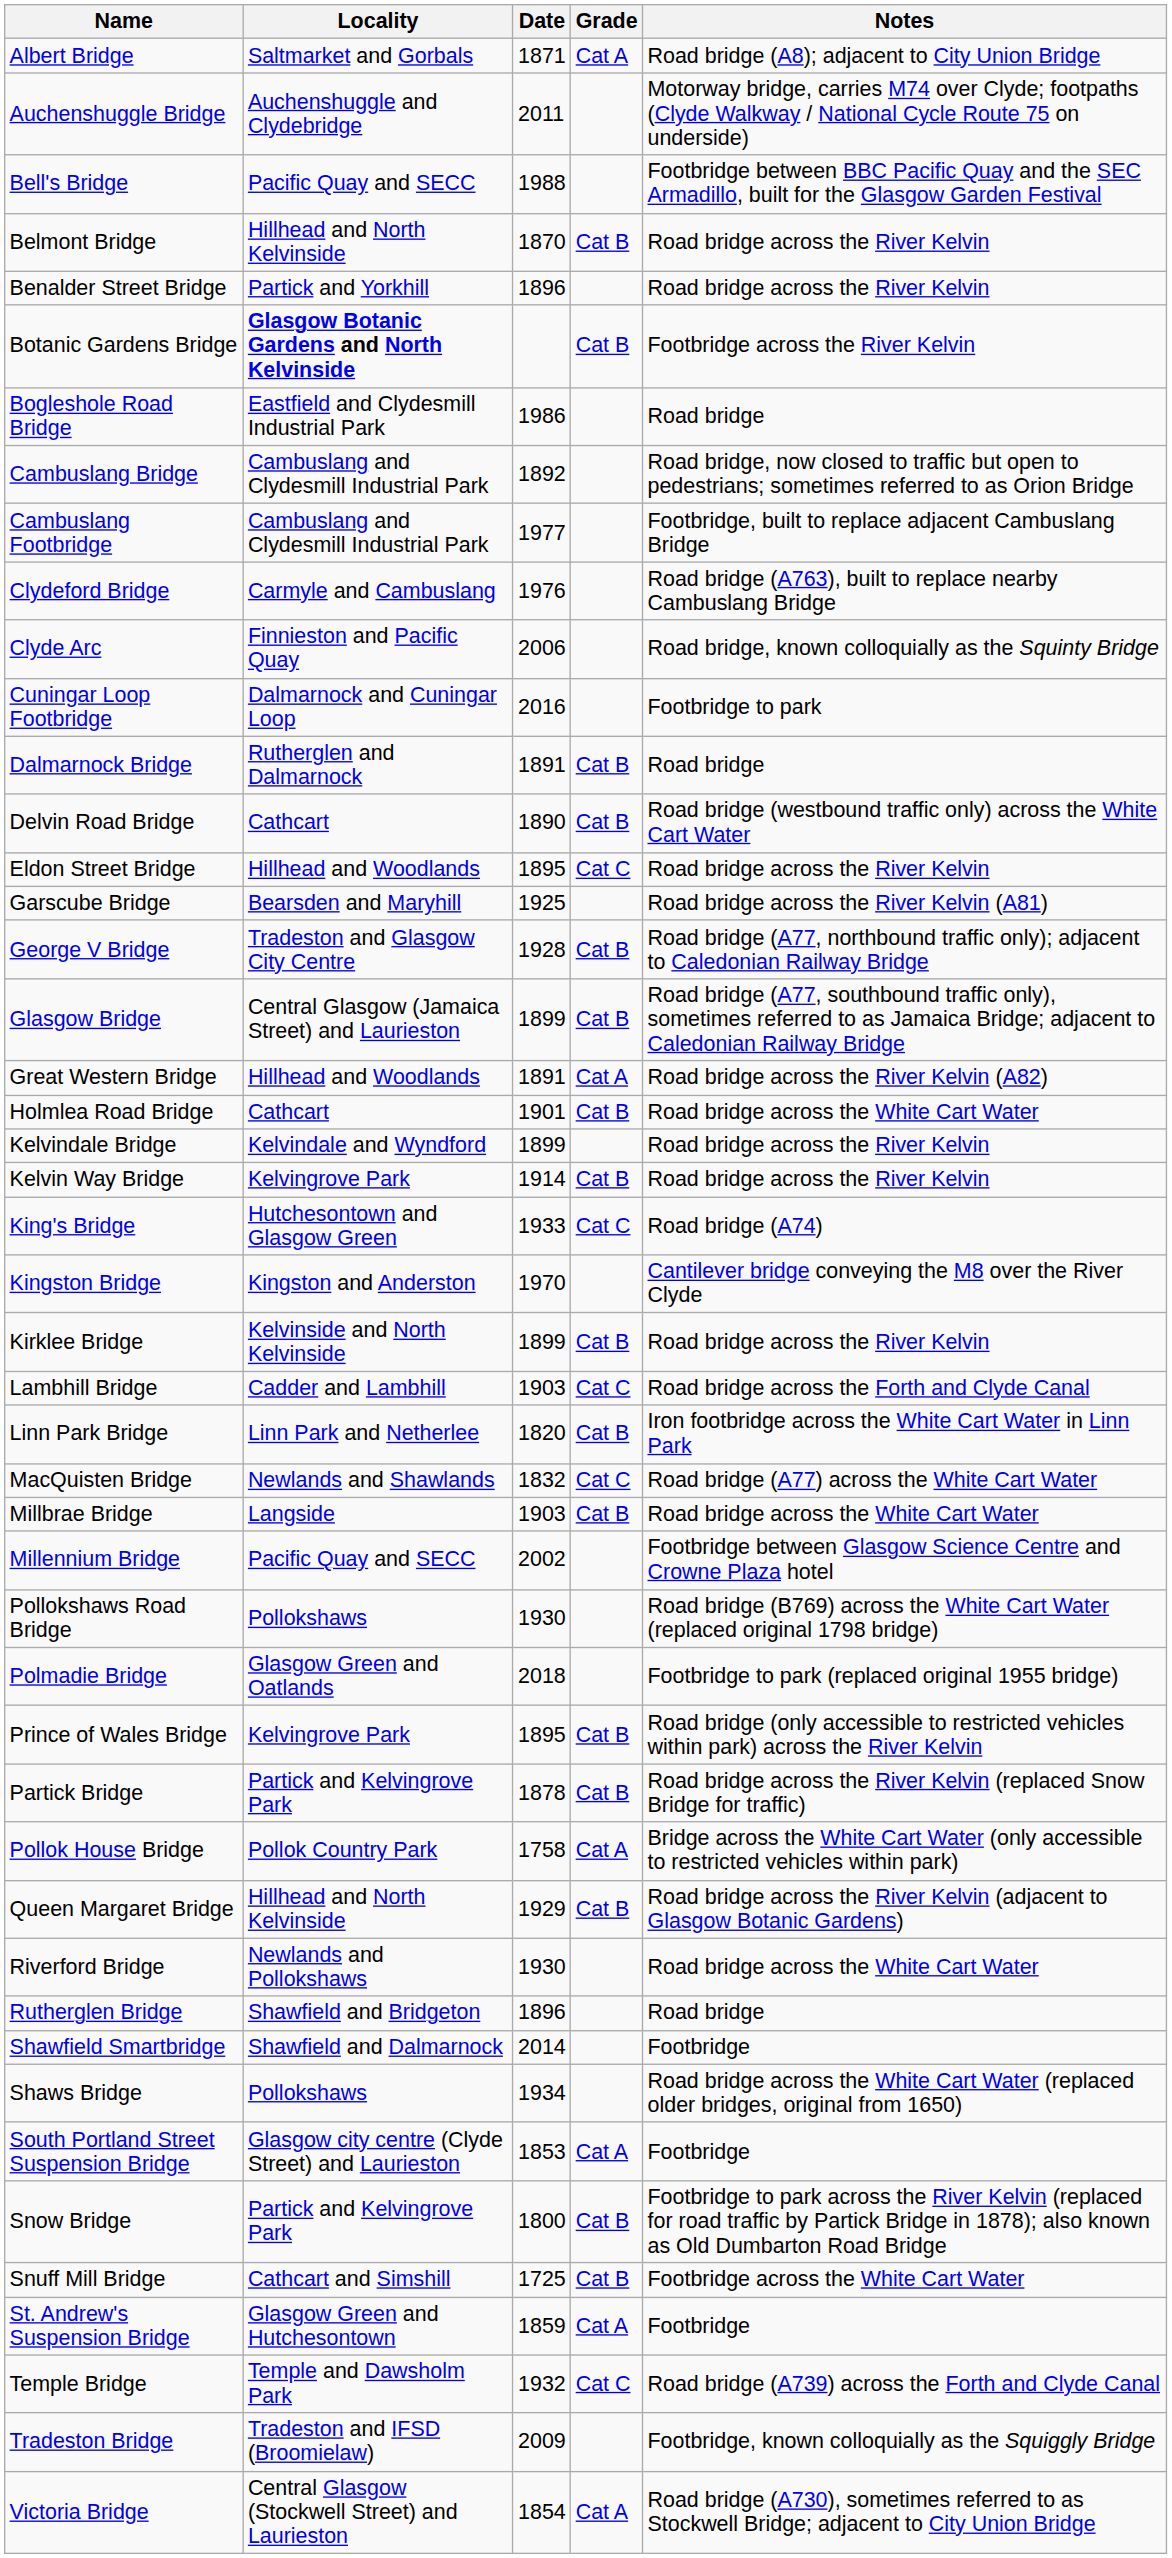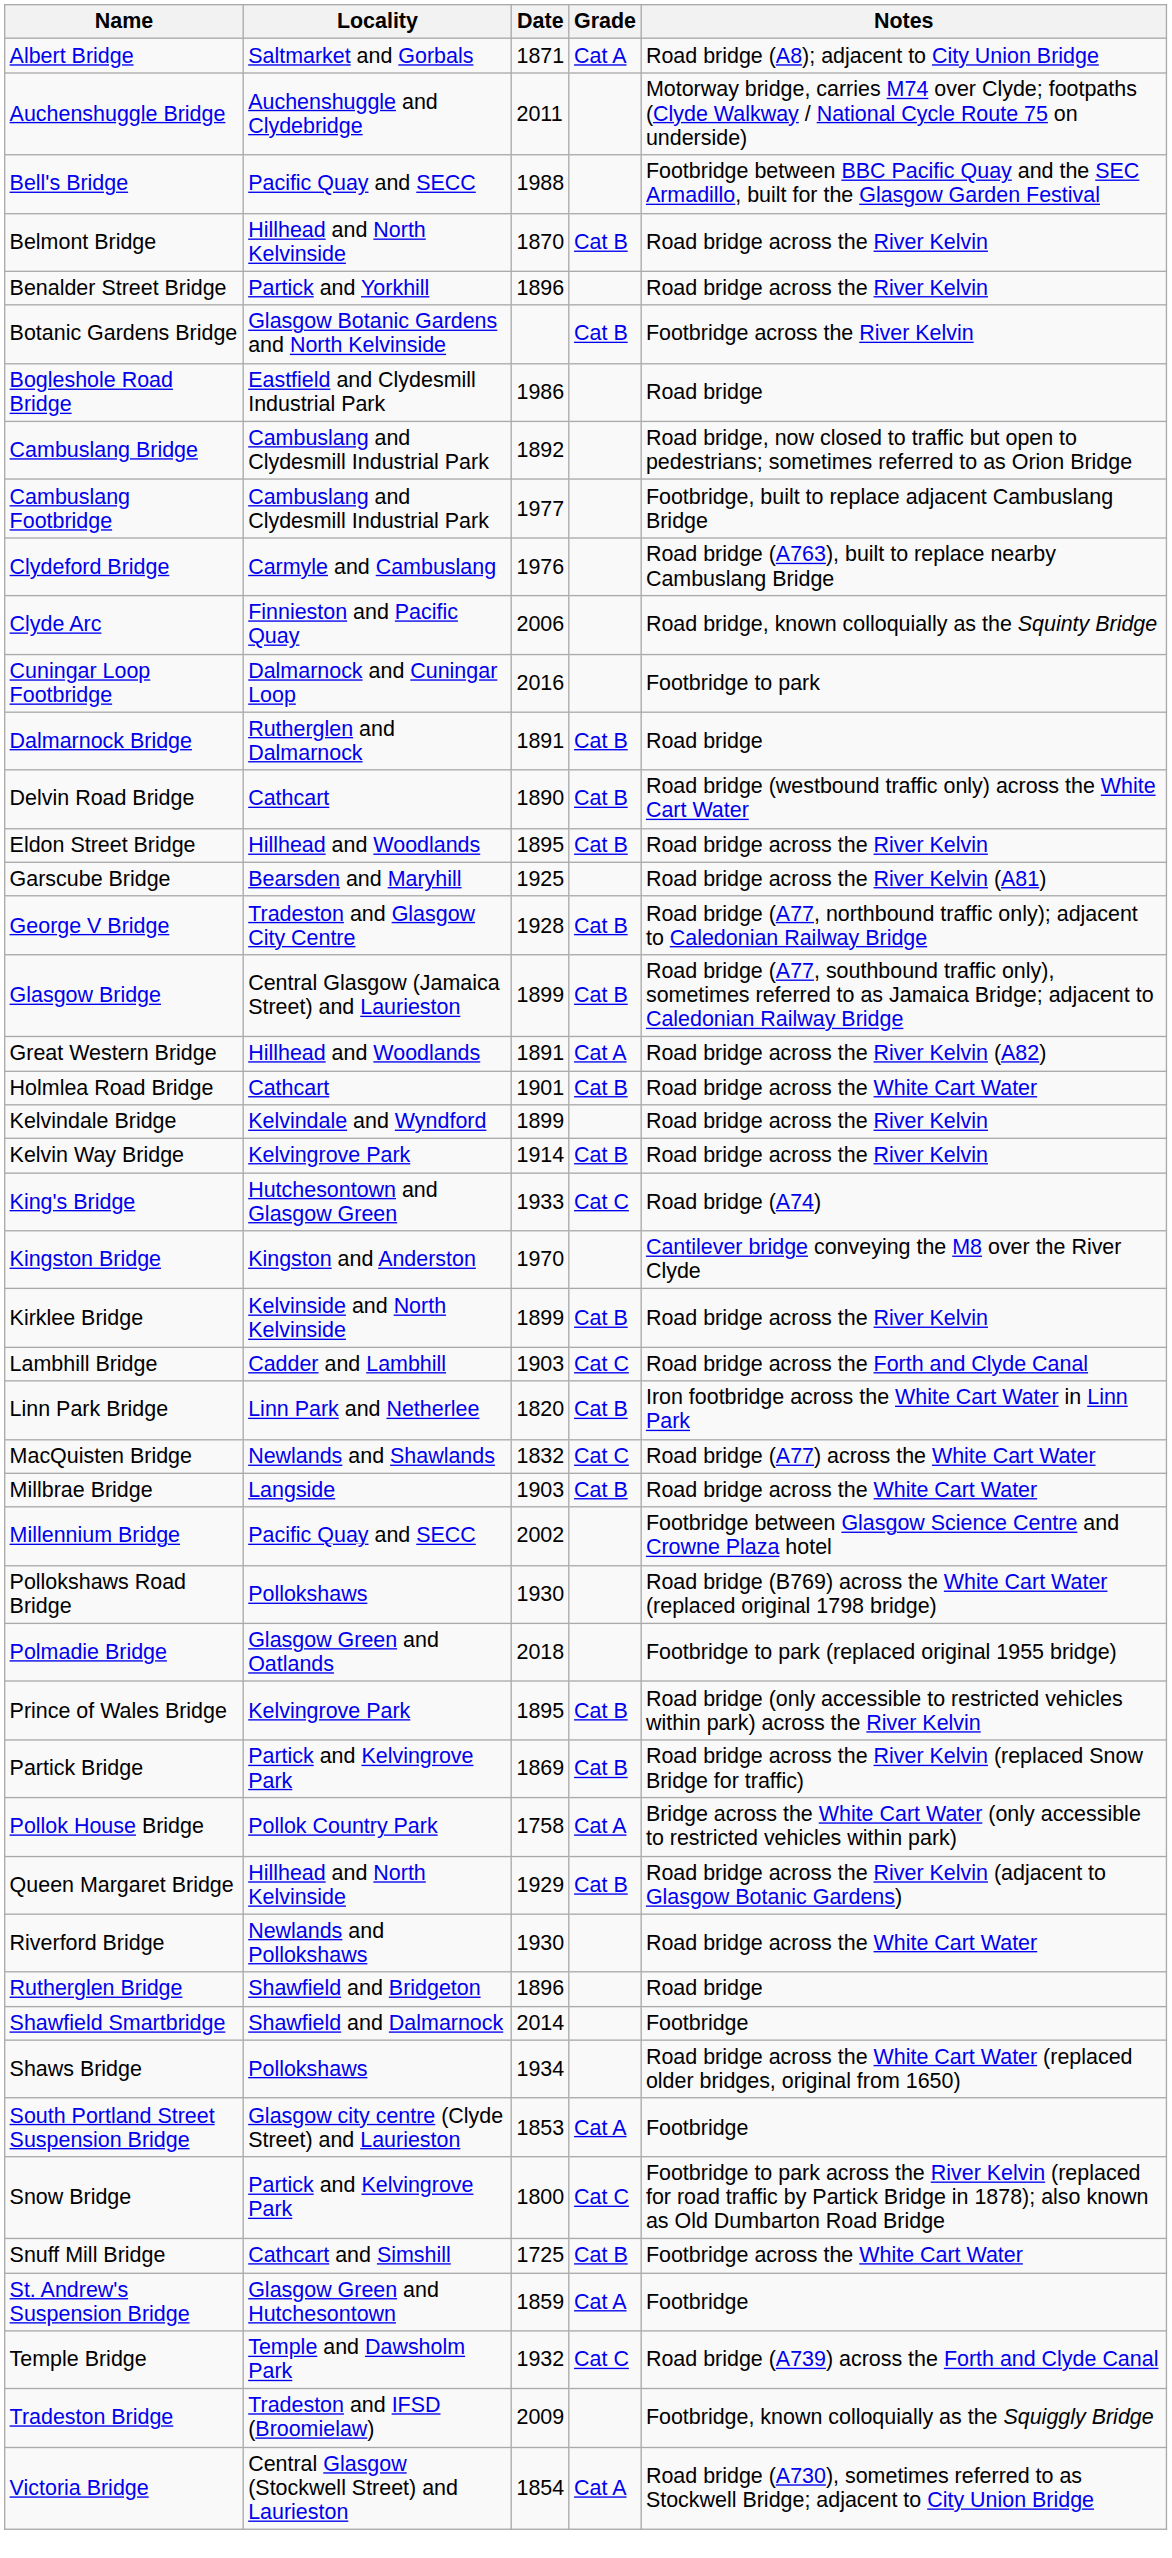 <table class="wikitable sortable">
 <tr>
 <th>Name</th>
 <th>Locality</th>
 <th>Date</th>
 <th>Grade</th>
 <th class="unsortable">Notes</th>
 </tr>
 <tr>
 <td><a href='#'>Albert Bridge</a></td>
 <td><a href='#'>Saltmarket</a> and <a href='#'>Gorbals</a></td>
 <td>1871</td>
 <td><a href='#'>Cat A</a></td>
 <td>Road bridge (<a href='#'>A8</a>); adjacent to <a href='#'>City Union Bridge</a></td>
 </tr>
 <tr>
 <td><a href='#'>Auchenshuggle Bridge</a></td>
 <td><a href='#'>Auchenshuggle</a> and <a href='#'>Clydebridge</a></td>
 <td>2011</td>
 <td></td>
 <td>Motorway bridge, carries <a href='#'>M74</a> over Clyde; footpaths (<a href='#'>Clyde Walkway</a> / <a href='#'>National Cycle Route 75</a> on underside)</td>
 </tr>
 <tr>
 <td><a href='#'>Bell's Bridge</a></td>
 <td><a href='#'>Pacific Quay</a> and <a href='#'>SECC</a></td>
 <td>1988</td>
 <td></td>
 <td>Footbridge between <a href='#'>BBC Pacific Quay</a> and the <a href='#'>SEC Armadillo</a>, built for the <a href='#'>Glasgow Garden Festival</a></td>
 </tr>
 <tr>
 <td>Belmont Bridge</td>
 <td><a href='#'>Hillhead</a> and <a href='#'>North Kelvinside</a></td>
 <td>1870</td>
 <td><a href='#'>Cat B</a></td>
 <td>Road bridge across the <a href='#'>River Kelvin</a></td>
 </tr>
 <tr>
 <td>Benalder Street Bridge</td>
 <td><a href='#'>Partick</a> and <a href='#'>Yorkhill</a></td>
 <td>1896</td>
 <td></td>
 <td>Road bridge across the <a href='#'>River Kelvin</a></td>
 </tr>
 <tr>
 <td>Botanic Gardens Bridge</td>
-<td><strong><a href='#'>Glasgow Botanic Gardens</a> and <a href='#'>North Kelvinside</a></strong></td>
+<td><a href='#'>Glasgow Botanic Gardens</a> and <a href='#'>North Kelvinside</a></td>
 <td></td>
 <td><a href='#'>Cat B</a></td>
 <td>Footbridge across the <a href='#'>River Kelvin</a></td>
 </tr>
 <tr>
 <td><a href='#'>Bogleshole Road Bridge</a></td>
 <td><a href='#'>Eastfield</a> and Clydesmill Industrial Park</td>
 <td>1986</td>
 <td></td>
 <td>Road bridge</td>
 </tr>
 <tr>
 <td><a href='#'>Cambuslang Bridge</a></td>
 <td><a href='#'>Cambuslang</a> and Clydesmill Industrial Park</td>
 <td>1892</td>
 <td></td>
 <td>Road bridge, now closed to traffic but open to pedestrians; sometimes referred to as Orion Bridge</td>
 </tr>
 <tr>
 <td><a href='#'>Cambuslang Footbridge</a></td>
 <td><a href='#'>Cambuslang</a> and Clydesmill Industrial Park</td>
 <td>1977</td>
 <td></td>
 <td>Footbridge, built to replace adjacent Cambuslang Bridge</td>
 </tr>
 <tr>
 <td><a href='#'>Clydeford Bridge</a></td>
 <td><a href='#'>Carmyle</a> and <a href='#'>Cambuslang</a></td>
 <td>1976</td>
 <td></td>
 <td>Road bridge (<a href='#'>A763</a>), built to replace nearby Cambuslang Bridge</td>
 </tr>
 <tr>
 <td><a href='#'>Clyde Arc</a></td>
 <td><a href='#'>Finnieston</a> and <a href='#'>Pacific Quay</a></td>
 <td>2006</td>
 <td></td>
 <td>Road bridge, known colloquially as the <em>Squinty Bridge</em></td>
 </tr>
 <tr>
 <td><a href='#'>Cuningar Loop Footbridge</a></td>
 <td><a href='#'>Dalmarnock</a> and <a href='#'>Cuningar Loop</a></td>
 <td>2016</td>
 <td></td>
 <td>Footbridge to park</td>
 </tr>
 <tr>
 <td><a href='#'>Dalmarnock Bridge</a></td>
 <td><a href='#'>Rutherglen</a> and <a href='#'>Dalmarnock</a></td>
 <td>1891</td>
 <td><a href='#'>Cat B</a></td>
 <td>Road bridge</td>
 </tr>
 <tr>
 <td>Delvin Road Bridge</td>
 <td><a href='#'>Cathcart</a></td>
 <td>1890</td>
 <td><a href='#'>Cat B</a></td>
 <td>Road bridge (westbound traffic only) across the <a href='#'>White Cart Water</a></td>
 </tr>
 <tr>
 <td>Eldon Street Bridge</td>
 <td><a href='#'>Hillhead</a> and <a href='#'>Woodlands</a></td>
 <td>1895</td>
-<td><a href='#'>Cat C</a></td>
+<td><a href='#'>Cat B</a></td>
 <td>Road bridge across the <a href='#'>River Kelvin</a></td>
 </tr>
 <tr>
 <td>Garscube Bridge</td>
 <td><a href='#'>Bearsden</a> and <a href='#'>Maryhill</a></td>
 <td>1925</td>
 <td></td>
 <td>Road bridge across the <a href='#'>River Kelvin</a> (<a href='#'>A81</a>)</td>
 </tr>
 <tr>
 <td><a href='#'>George V Bridge</a></td>
 <td><a href='#'>Tradeston</a> and <a href='#'>Glasgow City Centre</a></td>
 <td>1928</td>
 <td><a href='#'>Cat B</a></td>
 <td>Road bridge (<a href='#'>A77</a>, northbound traffic only); adjacent to <a href='#'>Caledonian Railway Bridge</a></td>
 </tr>
 <tr>
 <td><a href='#'>Glasgow Bridge</a></td>
 <td>Central Glasgow (Jamaica Street) and <a href='#'>Laurieston</a></td>
 <td>1899</td>
 <td><a href='#'>Cat B</a></td>
 <td>Road bridge (<a href='#'>A77</a>, southbound traffic only), sometimes referred to as Jamaica Bridge; adjacent to <a href='#'>Caledonian Railway Bridge</a></td>
 </tr>
 <tr>
 <td>Great Western Bridge</td>
 <td><a href='#'>Hillhead</a> and <a href='#'>Woodlands</a></td>
 <td>1891</td>
 <td><a href='#'>Cat A</a></td>
 <td>Road bridge across the <a href='#'>River Kelvin</a> (<a href='#'>A82</a>)</td>
 </tr>
 <tr>
 <td>Holmlea Road Bridge</td>
 <td><a href='#'>Cathcart</a></td>
 <td>1901</td>
 <td><a href='#'>Cat B</a></td>
 <td>Road bridge across the <a href='#'>White Cart Water</a></td>
 </tr>
 <tr>
 <td>Kelvindale Bridge</td>
 <td><a href='#'>Kelvindale</a> and <a href='#'>Wyndford</a></td>
 <td>1899</td>
 <td></td>
 <td>Road bridge across the <a href='#'>River Kelvin</a></td>
 </tr>
 <tr>
 <td>Kelvin Way Bridge</td>
 <td><a href='#'>Kelvingrove Park</a></td>
 <td>1914</td>
 <td><a href='#'>Cat B</a></td>
 <td>Road bridge across the <a href='#'>River Kelvin</a></td>
 </tr>
 <tr>
 <td><a href='#'>King's Bridge</a></td>
 <td><a href='#'>Hutchesontown</a> and <a href='#'>Glasgow Green</a></td>
 <td>1933</td>
 <td><a href='#'>Cat C</a></td>
 <td>Road bridge (<a href='#'>A74</a>)</td>
 </tr>
 <tr>
 <td><a href='#'>Kingston Bridge</a></td>
 <td><a href='#'>Kingston</a> and <a href='#'>Anderston</a></td>
 <td>1970</td>
 <td></td>
 <td><a href='#'>Cantilever bridge</a> conveying the <a href='#'>M8</a> over the River Clyde</td>
 </tr>
 <tr>
 <td>Kirklee Bridge</td>
 <td><a href='#'>Kelvinside</a> and <a href='#'>North Kelvinside</a></td>
 <td>1899</td>
 <td><a href='#'>Cat B</a></td>
 <td>Road bridge across the <a href='#'>River Kelvin</a></td>
 </tr>
 <tr>
 <td>Lambhill Bridge</td>
 <td><a href='#'>Cadder</a> and <a href='#'>Lambhill</a></td>
 <td>1903</td>
 <td><a href='#'>Cat C</a></td>
 <td>Road bridge across the <a href='#'>Forth and Clyde Canal</a></td>
 </tr>
 <tr>
 <td>Linn Park Bridge</td>
 <td><a href='#'>Linn Park</a> and <a href='#'>Netherlee</a></td>
 <td>1820</td>
 <td><a href='#'>Cat B</a></td>
 <td>Iron footbridge across the <a href='#'>White Cart Water</a> in <a href='#'>Linn Park</a></td>
 </tr>
 <tr>
 <td>MacQuisten Bridge</td>
 <td><a href='#'>Newlands</a> and <a href='#'>Shawlands</a></td>
 <td>1832</td>
 <td><a href='#'>Cat C</a></td>
 <td>Road bridge (<a href='#'>A77</a>) across the <a href='#'>White Cart Water</a></td>
 </tr>
 <tr>
 <td>Millbrae Bridge</td>
 <td><a href='#'>Langside</a></td>
 <td>1903</td>
 <td><a href='#'>Cat B</a></td>
 <td>Road bridge across the <a href='#'>White Cart Water</a></td>
 </tr>
 <tr>
 <td><a href='#'>Millennium Bridge</a></td>
 <td><a href='#'>Pacific Quay</a> and <a href='#'>SECC</a></td>
 <td>2002</td>
 <td></td>
 <td>Footbridge between <a href='#'>Glasgow Science Centre</a> and <a href='#'>Crowne Plaza</a> hotel</td>
 </tr>
 <tr>
 <td>Pollokshaws Road Bridge</td>
 <td><a href='#'>Pollokshaws</a></td>
 <td>1930</td>
 <td></td>
 <td>Road bridge (B769) across the <a href='#'>White Cart Water</a> (replaced original 1798 bridge)</td>
 </tr>
 <tr>
 <td><a href='#'>Polmadie Bridge</a></td>
 <td><a href='#'>Glasgow Green</a> and <a href='#'>Oatlands</a></td>
 <td>2018</td>
 <td></td>
 <td>Footbridge to park (replaced original 1955 bridge)</td>
 </tr>
 <tr>
 <td>Prince of Wales Bridge</td>
 <td><a href='#'>Kelvingrove Park</a></td>
 <td>1895</td>
 <td><a href='#'>Cat B</a></td>
 <td>Road bridge (only accessible to restricted vehicles within park) across the <a href='#'>River Kelvin</a></td>
 </tr>
 <tr>
 <td>Partick Bridge</td>
 <td><a href='#'>Partick</a> and <a href='#'>Kelvingrove Park</a></td>
-<td>1878</td>
+<td>1869</td>
 <td><a href='#'>Cat B</a></td>
 <td>Road bridge across the <a href='#'>River Kelvin</a> (replaced Snow Bridge for traffic)</td>
 </tr>
 <tr>
 <td><a href='#'>Pollok House</a> Bridge</td>
 <td><a href='#'>Pollok Country Park</a></td>
 <td>1758</td>
 <td><a href='#'>Cat A</a></td>
 <td>Bridge across the <a href='#'>White Cart Water</a> (only accessible to restricted vehicles within park)</td>
 </tr>
 <tr>
 <td>Queen Margaret Bridge</td>
 <td><a href='#'>Hillhead</a> and <a href='#'>North Kelvinside</a></td>
 <td>1929</td>
 <td><a href='#'>Cat B</a></td>
 <td>Road bridge across the <a href='#'>River Kelvin</a> (adjacent to <a href='#'>Glasgow Botanic Gardens</a>)</td>
 </tr>
 <tr>
 <td>Riverford Bridge</td>
 <td><a href='#'>Newlands</a> and <a href='#'>Pollokshaws</a></td>
 <td>1930</td>
 <td></td>
 <td>Road bridge across the <a href='#'>White Cart Water</a></td>
 </tr>
 <tr>
 <td><a href='#'>Rutherglen Bridge</a></td>
 <td><a href='#'>Shawfield</a> and <a href='#'>Bridgeton</a></td>
 <td>1896</td>
 <td></td>
 <td>Road bridge</td>
 </tr>
 <tr>
 <td><a href='#'>Shawfield Smartbridge</a></td>
 <td><a href='#'>Shawfield</a> and <a href='#'>Dalmarnock</a></td>
 <td>2014</td>
 <td></td>
 <td>Footbridge</td>
 </tr>
 <tr>
 <td>Shaws Bridge</td>
 <td><a href='#'>Pollokshaws</a></td>
 <td>1934</td>
 <td></td>
 <td>Road bridge across the <a href='#'>White Cart Water</a> (replaced older bridges, original from 1650)</td>
 </tr>
 <tr>
 <td><a href='#'>South Portland Street Suspension Bridge</a></td>
 <td><a href='#'>Glasgow city centre</a> (Clyde Street) and <a href='#'>Laurieston</a></td>
 <td>1853</td>
 <td><a href='#'>Cat A</a></td>
 <td>Footbridge</td>
 </tr>
 <tr>
 <td>Snow Bridge</td>
 <td><a href='#'>Partick</a> and <a href='#'>Kelvingrove Park</a></td>
 <td>1800</td>
-<td><a href='#'>Cat B</a></td>
+<td><a href='#'>Cat C</a></td>
 <td>Footbridge to park across the <a href='#'>River Kelvin</a> (replaced for road traffic by Partick Bridge in 1878); also known as Old Dumbarton Road Bridge</td>
 </tr>
 <tr>
 <td>Snuff Mill Bridge</td>
 <td><a href='#'>Cathcart</a> and <a href='#'>Simshill</a></td>
 <td>1725</td>
 <td><a href='#'>Cat B</a></td>
 <td>Footbridge across the <a href='#'>White Cart Water</a></td>
 </tr>
 <tr>
 <td><a href='#'>St. Andrew's Suspension Bridge</a></td>
 <td><a href='#'>Glasgow Green</a> and <a href='#'>Hutchesontown</a></td>
 <td>1859</td>
 <td><a href='#'>Cat A</a></td>
 <td>Footbridge</td>
 </tr>
 <tr>
 <td>Temple Bridge</td>
 <td><a href='#'>Temple</a> and <a href='#'>Dawsholm Park</a></td>
 <td>1932</td>
 <td><a href='#'>Cat C</a></td>
 <td>Road bridge (<a href='#'>A739</a>) across the <a href='#'>Forth and Clyde Canal</a></td>
 </tr>
 <tr>
 <td><a href='#'>Tradeston Bridge</a></td>
 <td><a href='#'>Tradeston</a> and <a href='#'>IFSD</a> (<a href='#'>Broomielaw</a>)</td>
 <td>2009</td>
 <td></td>
 <td>Footbridge, known colloquially as the <em>Squiggly Bridge</em></td>
 </tr>
 <tr>
 <td><a href='#'>Victoria Bridge</a></td>
 <td>Central <a href='#'>Glasgow</a> (Stockwell Street) and <a href='#'>Laurieston</a></td>
 <td>1854</td>
 <td><a href='#'>Cat A</a></td>
 <td>Road bridge (<a href='#'>A730</a>), sometimes referred to as Stockwell Bridge; adjacent to <a href='#'>City Union Bridge</a></td>
 </tr>
 </table>
